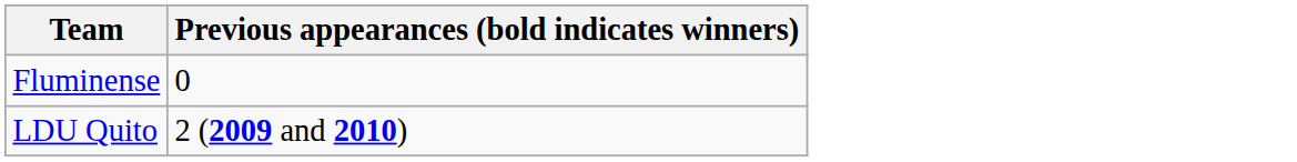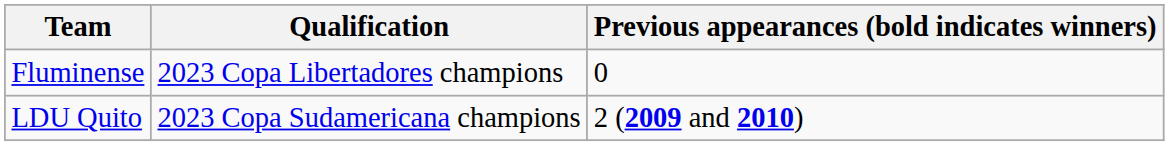 <table class="wikitable">
 <tr>
 <th>Team</th>
+<th>Qualification</th>
 <th>Previous appearances (bold indicates winners)</th>
 </tr>
 <tr>
 <td> <a href='#'>Fluminense</a></td>
+<td><a href='#'>2023 Copa Libertadores</a> champions</td>
 <td>0</td>
 </tr>
 <tr>
 <td> <a href='#'>LDU Quito</a></td>
+<td><a href='#'>2023 Copa Sudamericana</a> champions</td>
 <td>2 (<strong><a href='#'>2009</a></strong> and <strong><a href='#'>2010</a></strong>)</td>
 </tr>
 </table>
